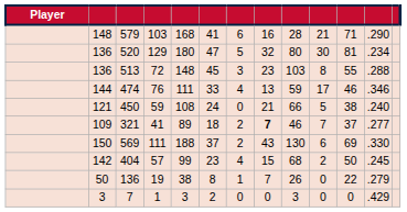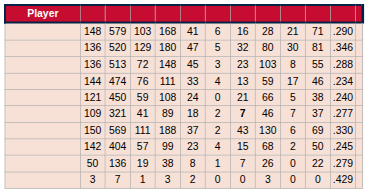 <table class="wikitable sortable">
 <tr>
 <th style="background:#c60c30; width:21%; color:#fff; border-top: 3px solid #024; border-bottom: 3px solid #024; border-left: 3px solid #024;">Player</th>
 <th style="background:#c60c30; width:7%; color:#fff; border-top: 3px solid #024; border-bottom: 3px solid #024;"></th>
 <th style="background:#c60c30; width:7%; color:#fff; border-top: 3px solid #024; border-bottom: 3px solid #024;"></th>
 <th style="background:#c60c30; width:7%; color:#fff; border-top: 3px solid #024; border-bottom: 3px solid #024;"></th>
 <th style="background:#c60c30; width:7%; color:#fff; border-top: 3px solid #024; border-bottom: 3px solid #024;"></th>
 <th style="background:#c60c30; width:7%; color:#fff; border-top: 3px solid #024; border-bottom: 3px solid #024;"></th>
 <th style="background:#c60c30; width:7%; color:#fff; border-top: 3px solid #024; border-bottom: 3px solid #024;"></th>
 <th style="background:#c60c30; width:7%; color:#fff; border-top: 3px solid #024; border-bottom: 3px solid #024;"></th>
 <th style="background:#c60c30; width:7%; color:#fff; border-top: 3px solid #024; border-bottom: 3px solid #024;"></th>
 <th style="background:#c60c30; width:7%; color:#fff; border-top: 3px solid #024; border-bottom: 3px solid #024;"></th>
 <th style="background:#c60c30; width:7%; color:#fff; border-top: 3px solid #024; border-bottom: 3px solid #024;"></th>
 <th style="background:#c60c30; width:7%; color:#fff; border-top: 3px solid #024; border-bottom: 3px solid #024;"></th>
 <th style="background:#c60c30; width:7%; color:#fff; border-top: 3px solid #024; border-bottom: 3px solid #024; border-right: 4px solid #024;"></th>
 </tr>
 <tr style="text-align:center; background:#f7e1d7;">
 <td><strong></strong></td>
 <td>148</td>
 <td>579</td>
 <td>103</td>
 <td>168</td>
 <td>41</td>
 <td>6</td>
 <td>16</td>
 <td>28</td>
 <td>21</td>
 <td>71</td>
 <td>.290</td>
 <td></td>
 </tr>
 <tr style="text-align:center; background:#f7e1d7;">
 <td><strong></strong></td>
 <td>136</td>
 <td>520</td>
 <td>129</td>
 <td>180</td>
 <td>47</td>
 <td>5</td>
 <td>32</td>
 <td>80</td>
 <td>30</td>
 <td>81</td>
-<td>.234</td>
+<td>.346</td>
 <td></td>
 </tr>
 <tr style="text-align:center; background:#f7e1d7;">
 <td><strong></strong></td>
 <td>136</td>
 <td>513</td>
 <td>72</td>
 <td>148</td>
 <td>45</td>
 <td>3</td>
 <td>23</td>
 <td>103</td>
 <td>8</td>
 <td>55</td>
 <td>.288</td>
 <td></td>
 </tr>
 <tr style="text-align:center; background:#f7e1d7;">
 <td><strong></strong></td>
 <td>144</td>
 <td>474</td>
 <td>76</td>
 <td>111</td>
 <td>33</td>
 <td>4</td>
 <td>13</td>
 <td>59</td>
 <td>17</td>
 <td>46</td>
-<td>.346</td>
+<td>.234</td>
 <td></td>
 </tr>
 <tr style="text-align:center; background:#f7e1d7;">
 <td></td>
 <td>121</td>
 <td>450</td>
 <td>59</td>
 <td>108</td>
 <td>24</td>
 <td>0</td>
 <td>21</td>
 <td>66</td>
 <td>5</td>
 <td>38</td>
 <td>.240</td>
 <td></td>
 </tr>
 <tr style="text-align:center; background:#f7e1d7;">
 <td></td>
 <td>109</td>
 <td>321</td>
 <td>41</td>
 <td>89</td>
 <td>18</td>
 <td>2</td>
 <td><strong>7</strong></td>
 <td>46</td>
 <td>7</td>
 <td>37</td>
 <td>.277</td>
 <td></td>
 </tr>
 <tr style="text-align:center; background:#f7e1d7;">
 <td><strong></strong></td>
 <td>150</td>
 <td>569</td>
 <td>111</td>
 <td>188</td>
 <td>37</td>
 <td>2</td>
 <td>43</td>
 <td>130</td>
 <td>6</td>
 <td>69</td>
 <td>.330</td>
 <td></td>
 </tr>
 <tr style="text-align:center; background:#f7e1d7;">
 <td></td>
 <td>142</td>
 <td>404</td>
 <td>57</td>
 <td>99</td>
 <td>23</td>
 <td>4</td>
 <td>15</td>
 <td>68</td>
 <td>2</td>
 <td>50</td>
 <td>.245</td>
 <td></td>
 </tr>
 <tr style="text-align:center; background:#f7e1d7;">
 <td></td>
 <td>50</td>
 <td>136</td>
 <td>19</td>
 <td>38</td>
 <td>8</td>
 <td>1</td>
 <td>7</td>
 <td>26</td>
 <td>0</td>
 <td>22</td>
 <td>.279</td>
 <td></td>
 </tr>
 <tr style="text-align:center; background:#f7e1d7;">
 <td></td>
 <td>3</td>
 <td>7</td>
 <td>1</td>
 <td>3</td>
 <td>2</td>
 <td>0</td>
 <td>0</td>
 <td>3</td>
 <td>0</td>
 <td>0</td>
 <td>.429</td>
 <td></td>
 </tr>
 </table>
